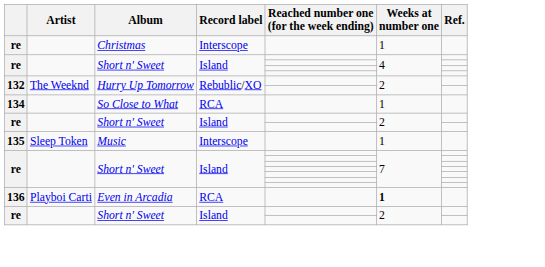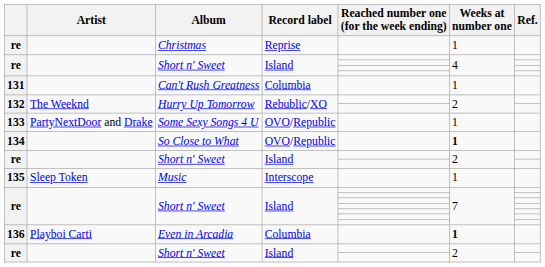 <table class="wikitable plainrowheaders sortable">
 <tr>
 <th scope=col></th>
 <th scope=col>Artist</th>
 <th scope=col>Album</th>
 <th scope=col>Record label</th>
 <th scope=col>Reached number one<br>(for the week ending)</th>
 <th scope=col>Weeks at<br>number one</th>
 <th scope=col>Ref.</th>
 </tr>
 <tr>
 <th scope=row style="text-align:center;">re</th>
 <td></td>
 <td><em><a href='#'>Christmas</a></em></td>
-<td><a href='#'>Interscope</a></td>
+<td><a href='#'>Reprise</a></td>
 <td></td>
 <td>1</td>
 <td align=center></td>
 </tr>
 <tr>
 <th scope=row style="text-align:center;" rowspan=4>re</th>
 <td rowspan=4></td>
 <td rowspan=4><em><a href='#'>Short n' Sweet</a></em></td>
 <td rowspan=4><a href='#'>Island</a></td>
 <td></td>
 <td rowspan=4>4</td>
 <td align=center></td>
 </tr>
 <tr>
 <td></td>
 <td align=center></td>
 </tr>
 <tr>
 <td></td>
 <td align=center></td>
 </tr>
 <tr>
 <td></td>
 <td align=center></td>
 </tr>
 <tr>
+<th scope=row style="text-align:center;">131</th>
+<td></td>
+<td><em><a href='#'>Can't Rush Greatness</a></em></td>
+<td><a href='#'>Columbia</a></td>
+<td></td>
+<td>1</td>
+<td align=center></td>
+</tr>
+<tr>
 <th scope=row style="text-align:center;" rowspan=2>132</th>
 <td rowspan=2><a href='#'>The Weeknd</a></td>
 <td rowspan=2><em><a href='#'>Hurry Up Tomorrow</a></em></td>
 <td rowspan=2><a href='#'>Rebublic</a>/<a href='#'>XO</a></td>
 <td></td>
 <td rowspan=2>2</td>
 <td align=center></td>
 </tr>
 <tr>
 <td></td>
 <td align=center></td>
 </tr>
 <tr>
+<th scope=row style="text-align:center;">133</th>
+<td><a href='#'>PartyNextDoor</a> and <a href='#'>Drake</a></td>
+<td><em><a href='#'>Some Sexy Songs 4 U</a></em></td>
+<td><a href='#'>OVO</a>/<a href='#'>Republic</a></td>
+<td></td>
+<td>1</td>
+<td align=center></td>
+</tr>
+<tr>
 <th scope=row style="text-align:center;">134</th>
 <td></td>
 <td><em><a href='#'>So Close to What</a></em></td>
-<td><a href='#'>RCA</a></td>
+<td><a href='#'>OVO</a>/<a href='#'>Republic</a></td>
 <td></td>
-<td>1</td>
+<td><strong>1</strong></td>
 <td align=center></td>
 </tr>
 <tr>
 <th scope=row style="text-align:center;"rowspan=2>re</th>
 <td rowspan=2></td>
 <td rowspan=2><em><a href='#'>Short n' Sweet</a></em></td>
 <td rowspan=2><a href='#'>Island</a></td>
 <td></td>
 <td rowspan=2>2</td>
 <td align=center></td>
 </tr>
 <tr>
 <td></td>
 <td align=center></td>
 </tr>
 <tr>
 <th scope=row style="text-align:center;">135</th>
 <td><a href='#'>Sleep Token</a></td>
 <td><em><a href='#'>Music</a></em></td>
 <td><a href='#'>Interscope</a></td>
 <td></td>
 <td>1</td>
 <td align=center></td>
 </tr>
 <tr>
 <th scope=row style="text-align:center;"rowspan=7>re</th>
 <td rowspan=7></td>
 <td rowspan=7><em><a href='#'>Short n' Sweet</a></em></td>
 <td rowspan=7><a href='#'>Island</a></td>
 <td></td>
 <td rowspan=7>7</td>
 <td align=center></td>
 </tr>
 <tr>
 <td></td>
 <td align=center></td>
 </tr>
 <tr>
 <td></td>
 <td align=center></td>
 </tr>
 <tr>
 <td></td>
 <td align=center></td>
 </tr>
 <tr>
 <td></td>
 <td align=center></td>
 </tr>
 <tr>
 <td></td>
 <td align=center></td>
 </tr>
 <tr>
 <td></td>
 <td align=center></td>
 </tr>
 <tr>
 <th scope=row style="text-align:center;">136</th>
 <td><a href='#'>Playboi Carti</a></td>
 <td><em><a href='#'>Even in Arcadia</a></em></td>
-<td><a href='#'>RCA</a></td>
+<td><a href='#'>Columbia</a></td>
 <td></td>
 <td><strong>1</strong></td>
 <td align=center></td>
 </tr>
 <tr>
 <th scope=row style="text-align:center;"rowspan=2>re</th>
 <td rowspan=7></td>
 <td rowspan=7><em><a href='#'>Short n' Sweet</a></em></td>
 <td rowspan=7><a href='#'>Island</a></td>
 <td></td>
 <td rowspan=2>2</td>
 <td align=center></td>
 </tr>
 <tr>
 <td></td>
 <td align=center></td>
 </tr>
 </table>
